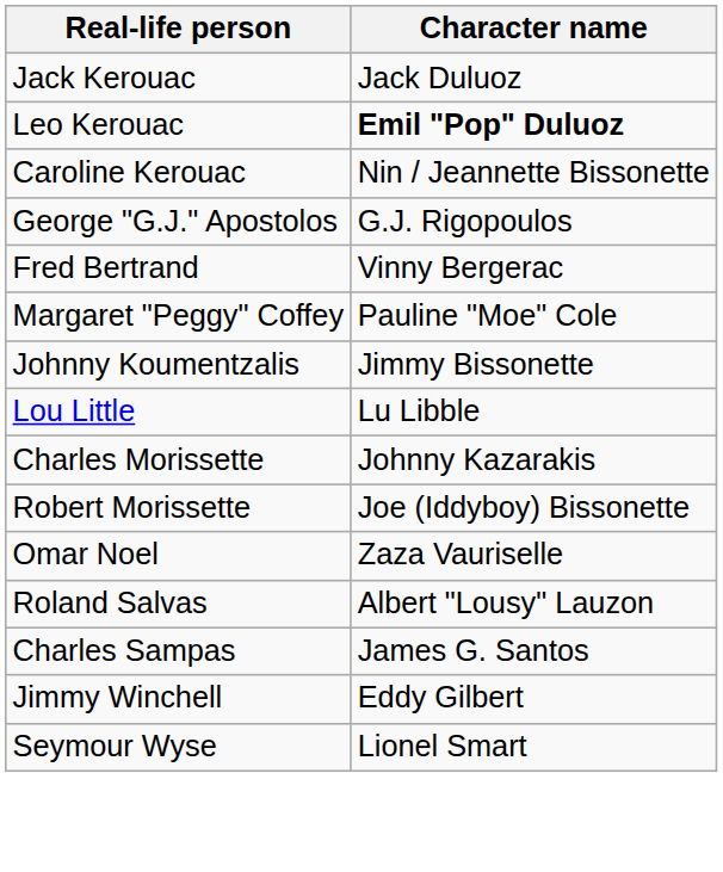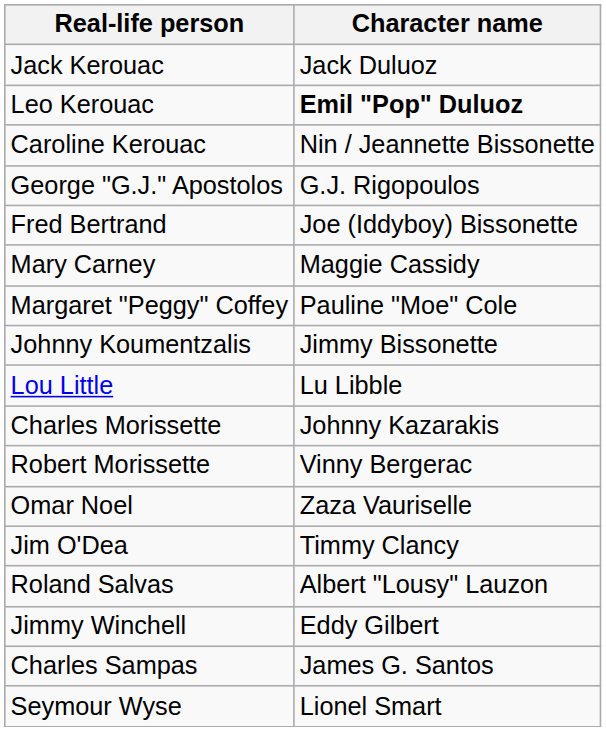 <table class="wikitable">
 <tr>
 <th>Real-life person</th>
 <th>Character name</th>
 </tr>
 <tr>
 <td>Jack Kerouac</td>
 <td>Jack Duluoz</td>
 </tr>
 <tr>
 <td>Leo Kerouac</td>
 <td><strong>Emil "Pop" Duluoz</strong></td>
 </tr>
 <tr>
 <td>Caroline Kerouac</td>
 <td>Nin / Jeannette Bissonette</td>
 </tr>
 <tr>
 <td>George "G.J." Apostolos</td>
 <td>G.J. Rigopoulos</td>
 </tr>
 <tr>
 <td>Fred Bertrand</td>
-<td>Vinny Bergerac</td>
+<td>Joe (Iddyboy) Bissonette</td>
+</tr>
+<tr>
+<td>Mary Carney</td>
+<td>Maggie Cassidy</td>
 </tr>
 <tr>
 <td>Margaret "Peggy" Coffey</td>
 <td>Pauline "Moe" Cole</td>
 </tr>
 <tr>
 <td>Johnny Koumentzalis</td>
 <td>Jimmy Bissonette</td>
 </tr>
 <tr>
 <td><a href='#'>Lou Little</a></td>
 <td>Lu Libble</td>
 </tr>
 <tr>
 <td>Charles Morissette</td>
 <td>Johnny Kazarakis</td>
 </tr>
 <tr>
 <td>Robert Morissette</td>
-<td>Joe (Iddyboy) Bissonette</td>
+<td>Vinny Bergerac</td>
 </tr>
 <tr>
 <td>Omar Noel</td>
 <td>Zaza Vauriselle</td>
 </tr>
 <tr>
+<td>Jim O'Dea</td>
+<td>Timmy Clancy</td>
+</tr>
+<tr>
 <td>Roland Salvas</td>
 <td>Albert "Lousy" Lauzon</td>
+</tr>
+<tr>
+<td>Jimmy Winchell</td>
+<td>Eddy Gilbert</td>
 </tr>
 <tr>
 <td>Charles Sampas</td>
 <td>James G. Santos</td>
 </tr>
 <tr>
-<td>Jimmy Winchell</td>
-<td>Eddy Gilbert</td>
-</tr>
-<tr>
 <td>Seymour Wyse</td>
 <td>Lionel Smart</td>
 </tr>
 </table>
